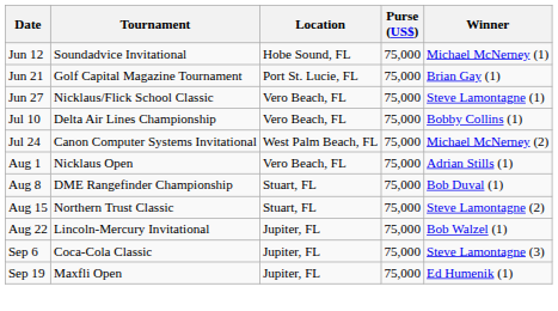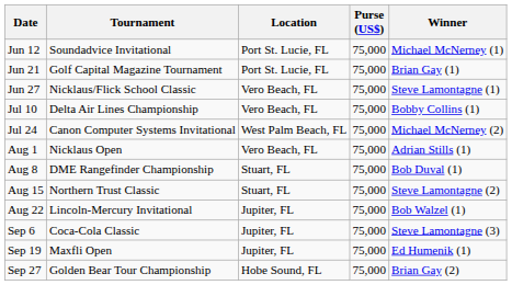 <table class="wikitable" style="font-size:95%">
 <tr>
 <th>Date</th>
 <th>Tournament</th>
 <th>Location</th>
 <th>Purse<br>(<a href='#'>US$</a>)</th>
 <th>Winner</th>
 </tr>
 <tr>
 <td>Jun 12</td>
 <td>Soundadvice Invitational</td>
-<td>Hobe Sound, FL</td>
+<td>Port St. Lucie, FL</td>
 <td align=right>75,000</td>
 <td> <a href='#'>Michael McNerney</a> (1)</td>
 </tr>
 <tr>
 <td>Jun 21</td>
 <td>Golf Capital Magazine Tournament</td>
 <td>Port St. Lucie, FL</td>
 <td align=right>75,000</td>
 <td> <a href='#'>Brian Gay</a> (1)</td>
 </tr>
 <tr>
 <td>Jun 27</td>
 <td>Nicklaus/Flick School Classic</td>
 <td>Vero Beach, FL</td>
 <td align=right>75,000</td>
 <td> <a href='#'>Steve Lamontagne</a> (1)</td>
 </tr>
 <tr>
 <td>Jul 10</td>
 <td>Delta Air Lines Championship</td>
 <td>Vero Beach, FL</td>
 <td align=right>75,000</td>
 <td> <a href='#'>Bobby Collins</a> (1)</td>
 </tr>
 <tr>
 <td>Jul 24</td>
 <td>Canon Computer Systems Invitational</td>
 <td>West Palm Beach, FL</td>
 <td align=right>75,000</td>
 <td> <a href='#'>Michael McNerney</a> (2)</td>
 </tr>
 <tr>
 <td>Aug 1</td>
 <td>Nicklaus Open</td>
 <td>Vero Beach, FL</td>
 <td align=right>75,000</td>
 <td> <a href='#'>Adrian Stills</a> (1)</td>
 </tr>
 <tr>
 <td>Aug 8</td>
 <td>DME Rangefinder Championship</td>
 <td>Stuart, FL</td>
 <td align=right>75,000</td>
 <td> <a href='#'>Bob Duval</a> (1)</td>
 </tr>
 <tr>
 <td>Aug 15</td>
 <td>Northern Trust Classic</td>
 <td>Stuart, FL</td>
 <td align=right>75,000</td>
 <td> <a href='#'>Steve Lamontagne</a> (2)</td>
 </tr>
 <tr>
 <td>Aug 22</td>
 <td>Lincoln-Mercury Invitational</td>
 <td>Jupiter, FL</td>
 <td align=right>75,000</td>
 <td> <a href='#'>Bob Walzel</a> (1)</td>
 </tr>
 <tr>
 <td>Sep 6</td>
 <td>Coca-Cola Classic</td>
 <td>Jupiter, FL</td>
 <td align=right>75,000</td>
 <td> <a href='#'>Steve Lamontagne</a> (3)</td>
 </tr>
 <tr>
 <td>Sep 19</td>
 <td>Maxfli Open</td>
 <td>Jupiter, FL</td>
 <td align=right>75,000</td>
 <td> <a href='#'>Ed Humenik</a> (1)</td>
 </tr>
+<tr>
+<td>Sep 27</td>
+<td>Golden Bear Tour Championship</td>
+<td>Hobe Sound, FL</td>
+<td align=right>75,000</td>
+<td> <a href='#'>Brian Gay</a> (2)</td>
+</tr>
 </table>
